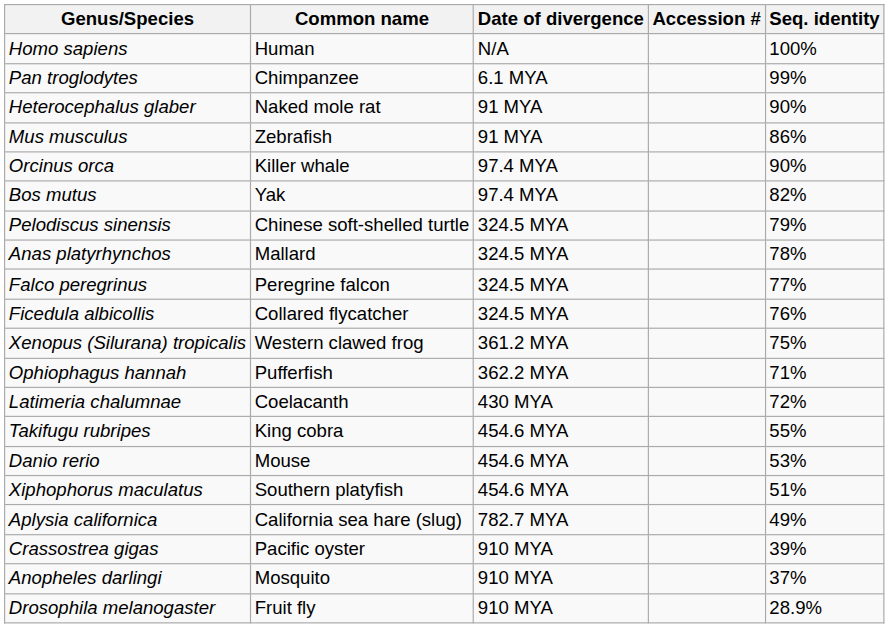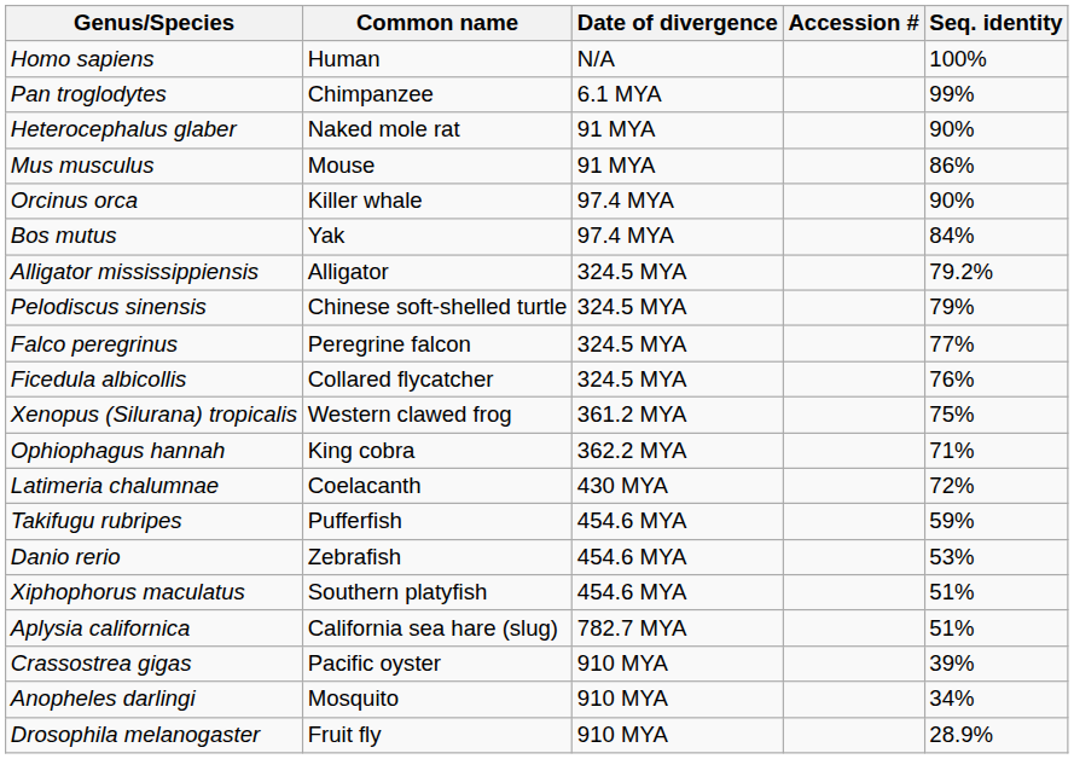 <table class="wikitable">
 <tr>
 <th>Genus/Species</th>
 <th>Common name</th>
 <th>Date of divergence</th>
 <th>Accession #</th>
 <th>Seq. identity</th>
 </tr>
 <tr>
 <td><em>Homo sapiens</em></td>
 <td>Human</td>
 <td>N/A</td>
 <td></td>
 <td>100%</td>
 </tr>
 <tr>
 <td><em>Pan troglodytes</em></td>
 <td>Chimpanzee</td>
 <td>6.1 MYA</td>
 <td></td>
 <td>99%</td>
 </tr>
 <tr>
 <td><em>Heterocephalus glaber</em></td>
 <td>Naked mole rat</td>
 <td>91 MYA</td>
 <td></td>
 <td>90%</td>
 </tr>
 <tr>
 <td><em>Mus musculus</em></td>
-<td>Zebrafish</td>
+<td>Mouse</td>
 <td>91 MYA</td>
 <td></td>
 <td>86%</td>
 </tr>
 <tr>
 <td><em>Orcinus orca</em></td>
 <td>Killer whale</td>
 <td>97.4 MYA</td>
 <td></td>
 <td>90%</td>
 </tr>
 <tr>
 <td><em>Bos mutus</em></td>
 <td>Yak</td>
 <td>97.4 MYA</td>
 <td></td>
-<td>82%</td>
+<td>84%</td>
+</tr>
+<tr>
+<td><em>Alligator mississippiensis</em></td>
+<td>Alligator</td>
+<td>324.5 MYA</td>
+<td></td>
+<td>79.2%</td>
 </tr>
 <tr>
 <td><em>Pelodiscus sinensis</em></td>
 <td>Chinese soft-shelled turtle</td>
 <td>324.5 MYA</td>
 <td></td>
 <td>79%</td>
-</tr>
-<tr>
-<td><em>Anas platyrhynchos</em></td>
-<td>Mallard</td>
-<td>324.5 MYA</td>
-<td></td>
-<td>78%</td>
 </tr>
 <tr>
 <td><em>Falco peregrinus</em></td>
 <td>Peregrine falcon</td>
 <td>324.5 MYA</td>
 <td></td>
 <td>77%</td>
 </tr>
 <tr>
 <td><em>Ficedula albicollis</em></td>
 <td>Collared flycatcher</td>
 <td>324.5 MYA</td>
 <td></td>
 <td>76%</td>
 </tr>
 <tr>
 <td><em>Xenopus (Silurana) tropicalis</em></td>
 <td>Western clawed frog</td>
 <td>361.2 MYA</td>
 <td></td>
 <td>75%</td>
 </tr>
 <tr>
 <td><em>Ophiophagus hannah</em></td>
-<td>Pufferfish</td>
+<td>King cobra</td>
 <td>362.2 MYA</td>
 <td></td>
 <td>71%</td>
 </tr>
 <tr>
 <td><em>Latimeria chalumnae</em></td>
 <td>Coelacanth</td>
 <td>430 MYA</td>
 <td></td>
 <td>72%</td>
 </tr>
 <tr>
 <td><em>Takifugu rubripes</em></td>
-<td>King cobra</td>
+<td>Pufferfish</td>
 <td>454.6 MYA</td>
 <td></td>
-<td>55%</td>
+<td>59%</td>
 </tr>
 <tr>
 <td><em>Danio rerio</em></td>
-<td>Mouse</td>
+<td>Zebrafish</td>
 <td>454.6 MYA</td>
 <td></td>
 <td>53%</td>
 </tr>
 <tr>
 <td><em>Xiphophorus maculatus</em></td>
 <td>Southern platyfish</td>
 <td>454.6 MYA</td>
 <td></td>
 <td>51%</td>
 </tr>
 <tr>
 <td><em>Aplysia californica</em></td>
 <td>California sea hare (slug)</td>
 <td>782.7 MYA</td>
 <td></td>
-<td>49%</td>
+<td>51%</td>
 </tr>
 <tr>
 <td><em>Crassostrea gigas</em></td>
 <td>Pacific oyster</td>
 <td>910 MYA</td>
 <td></td>
 <td>39%</td>
 </tr>
 <tr>
 <td><em>Anopheles darlingi</em></td>
 <td>Mosquito</td>
 <td>910 MYA</td>
 <td></td>
-<td>37%</td>
+<td>34%</td>
 </tr>
 <tr>
 <td><em>Drosophila melanogaster</em></td>
 <td>Fruit fly</td>
 <td>910 MYA</td>
 <td></td>
 <td>28.9%</td>
 </tr>
 </table>
